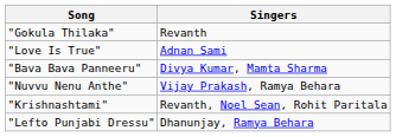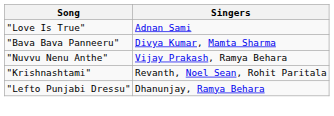 <table class="wikitable">
 <tr>
 <th>Song</th>
 <th>Singers</th>
-</tr>
-<tr>
-<td>"Gokula Thilaka"</td>
-<td>Revanth</td>
 </tr>
 <tr>
 <td>"Love Is True"</td>
 <td><a href='#'>Adnan Sami</a></td>
 </tr>
 <tr>
 <td>"Bava Bava Panneeru"</td>
 <td><a href='#'>Divya Kumar</a>, <a href='#'>Mamta Sharma</a></td>
 </tr>
 <tr>
 <td>"Nuvvu Nenu Anthe"</td>
 <td><a href='#'>Vijay Prakash</a>, Ramya Behara</td>
 </tr>
 <tr>
 <td>"Krishnashtami"</td>
 <td>Revanth, <a href='#'>Noel Sean</a>, Rohit Paritala</td>
 </tr>
 <tr>
 <td>"Lefto Punjabi Dressu"</td>
 <td>Dhanunjay, <a href='#'>Ramya Behara</a></td>
 </tr>
 </table>
